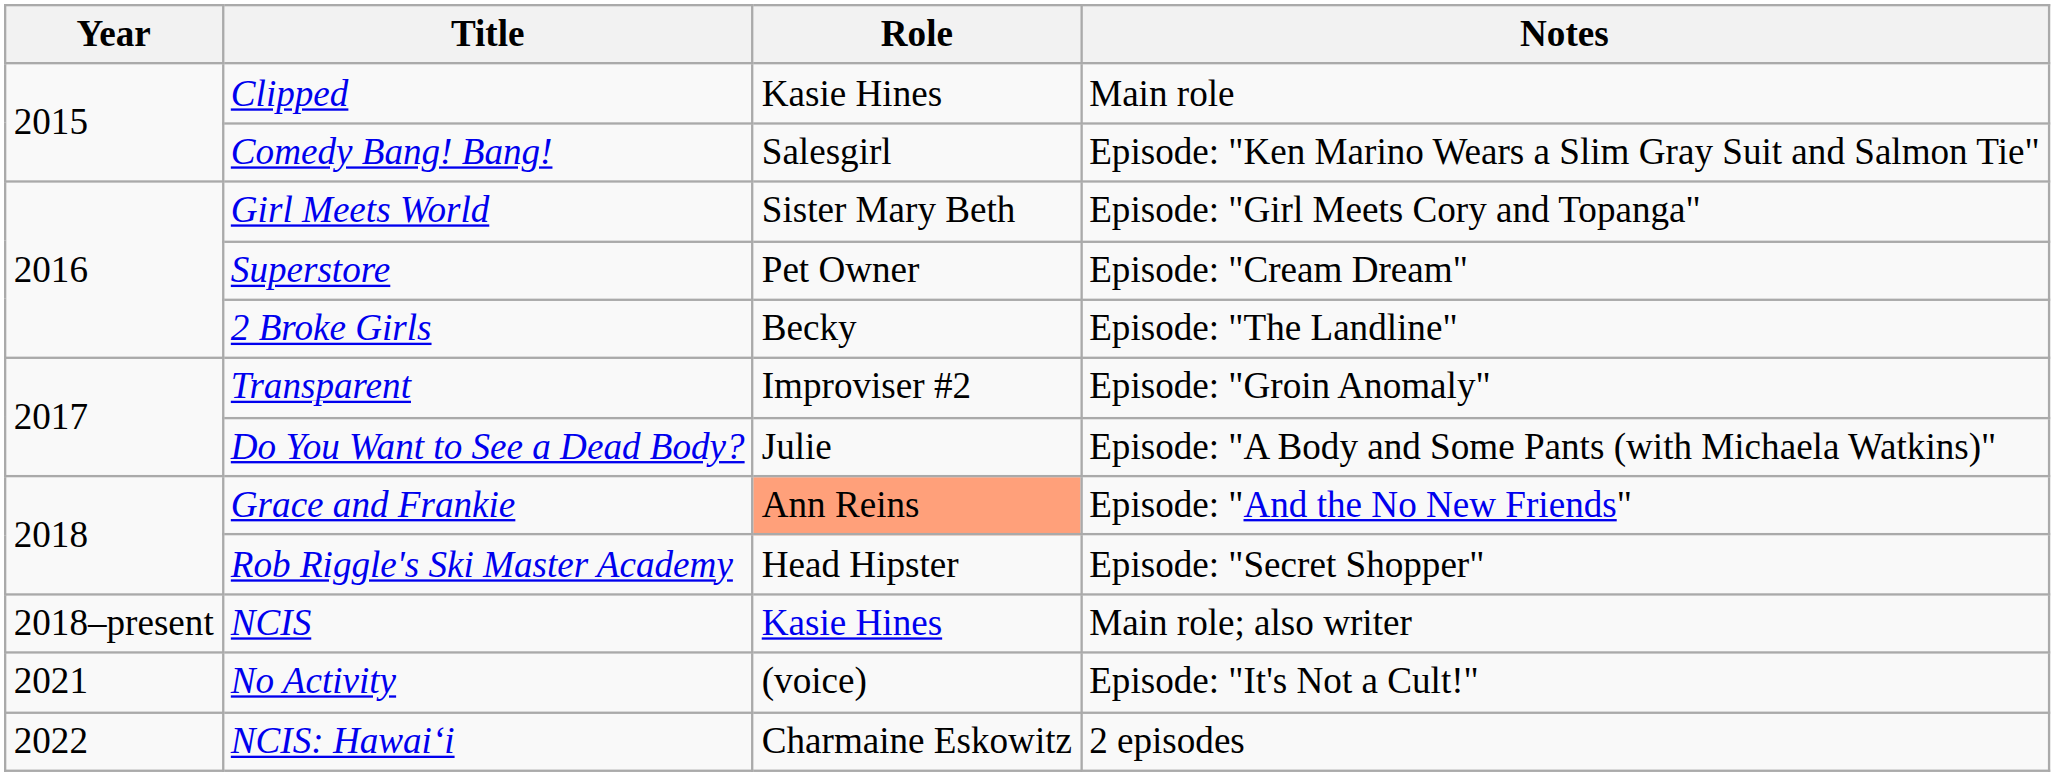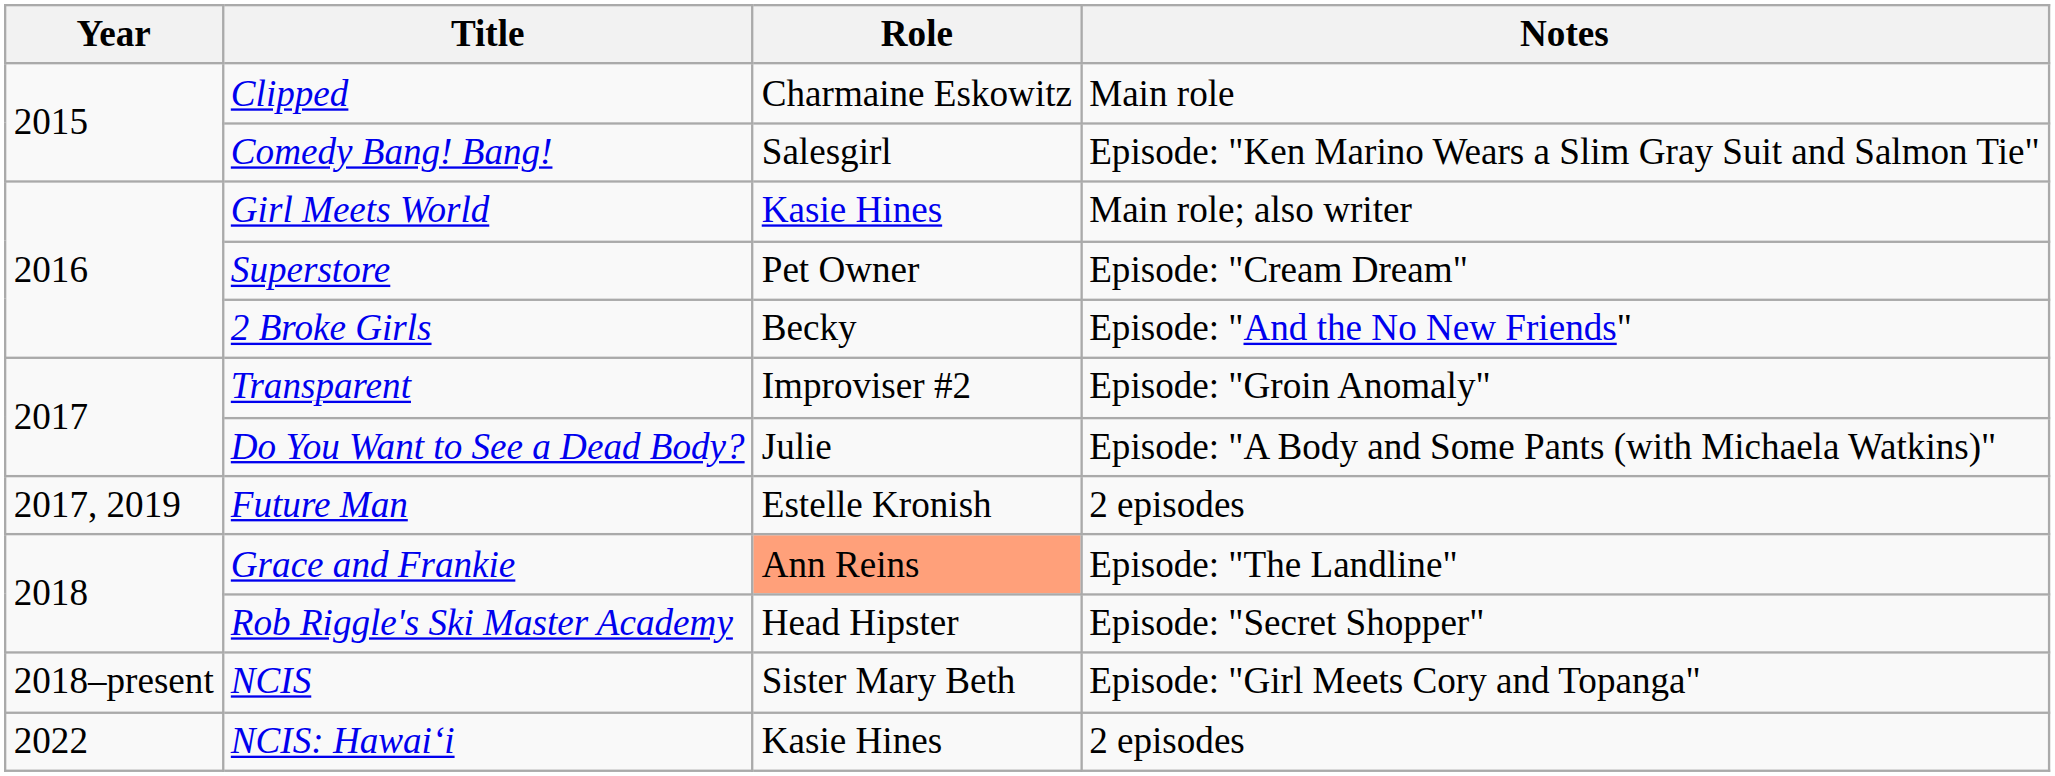 <table class="wikitable sortable">
 <tr>
 <th>Year</th>
 <th>Title</th>
 <th>Role</th>
 <th>Notes</th>
 </tr>
 <tr>
 <td rowspan=2>2015</td>
 <td><em><a href='#'>Clipped</a></em></td>
-<td>Kasie Hines</td>
+<td>Charmaine Eskowitz</td>
 <td>Main role</td>
 </tr>
 <tr>
 <td><em><a href='#'>Comedy Bang! Bang!</a></em></td>
 <td>Salesgirl</td>
 <td>Episode: "Ken Marino Wears a Slim Gray Suit and Salmon Tie"</td>
 </tr>
 <tr>
 <td rowspan=3>2016</td>
 <td><em><a href='#'>Girl Meets World</a></em></td>
-<td>Sister Mary Beth</td>
-<td>Episode: "Girl Meets Cory and Topanga"</td>
+<td><a href='#'>Kasie Hines</a></td>
+<td>Main role; also writer</td>
 </tr>
 <tr>
 <td><em><a href='#'>Superstore</a></em></td>
 <td>Pet Owner</td>
 <td>Episode: "Cream Dream"</td>
 </tr>
 <tr>
 <td><em><a href='#'>2 Broke Girls</a></em></td>
 <td>Becky</td>
-<td>Episode: "The Landline"</td>
+<td>Episode: "<a href='#'>And the No New Friends</a>"</td>
 </tr>
 <tr>
 <td rowspan=2>2017</td>
 <td><em><a href='#'>Transparent</a></em></td>
 <td>Improviser #2</td>
 <td>Episode: "Groin Anomaly"</td>
 </tr>
 <tr>
 <td><em><a href='#'>Do You Want to See a Dead Body?</a></em></td>
 <td>Julie</td>
 <td>Episode: "A Body and Some Pants (with Michaela Watkins)"</td>
 </tr>
 <tr>
+<td>2017, 2019</td>
+<td><em><a href='#'>Future Man</a></em></td>
+<td>Estelle Kronish</td>
+<td>2 episodes</td>
+</tr>
+<tr>
 <td rowspan=2>2018</td>
 <td><em><a href='#'>Grace and Frankie</a></em></td>
 <td style="background: lightsalmon;">Ann Reins</td>
-<td>Episode: "<a href='#'>And the No New Friends</a>"</td>
+<td>Episode: "The Landline"</td>
 </tr>
 <tr>
 <td><em><a href='#'>Rob Riggle's Ski Master Academy</a></em></td>
 <td>Head Hipster</td>
 <td>Episode: "Secret Shopper"</td>
 </tr>
 <tr>
 <td>2018–present</td>
 <td><em><a href='#'>NCIS</a></em></td>
-<td><a href='#'>Kasie Hines</a></td>
-<td>Main role; also writer</td>
-</tr>
-<tr>
-<td>2021</td>
-<td><em><a href='#'>No Activity</a></em></td>
-<td>(voice)</td>
-<td>Episode: "It's Not a Cult!"</td>
+<td>Sister Mary Beth</td>
+<td>Episode: "Girl Meets Cory and Topanga"</td>
 </tr>
 <tr>
 <td>2022</td>
 <td><em><a href='#'>NCIS: Hawaiʻi</a></em></td>
-<td>Charmaine Eskowitz</td>
+<td>Kasie Hines</td>
 <td>2 episodes</td>
 </tr>
 </table>
